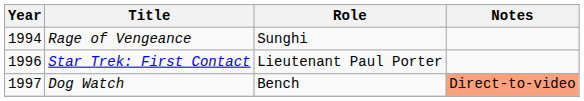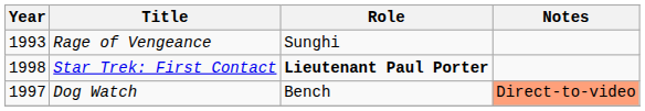 <table class="wikitable sortable">
 <tr>
 <th>Year</th>
 <th>Title</th>
 <th>Role</th>
 <th>Notes</th>
 </tr>
 <tr>
-<td>1994</td>
+<td>1993</td>
 <td><em>Rage of Vengeance</em></td>
 <td>Sunghi</td>
 <td></td>
 </tr>
 <tr>
-<td>1996</td>
+<td>1998</td>
 <td><em><a href='#'>Star Trek: First Contact</a></em></td>
-<td>Lieutenant Paul Porter</td>
+<td><strong>Lieutenant Paul Porter</strong></td>
 <td></td>
 </tr>
 <tr>
 <td>1997</td>
 <td><em>Dog Watch</em></td>
 <td>Bench</td>
 <td style="background: lightsalmon;">Direct-to-video</td>
 </tr>
 <tr>
 </tr>
 </table>
